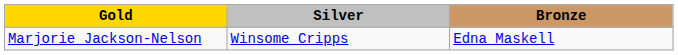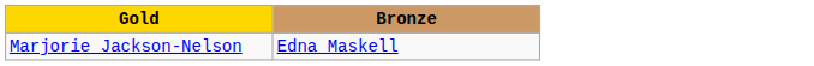 <table class="wikitable" style="text-align:left">
 <tr align="center">
 <td width=200 bgcolor=gold><strong>Gold</strong></td>
-<td width=200 bgcolor=silver><strong>Silver</strong></td>
 <td width=200 bgcolor=CC9966><strong>Bronze</strong></td>
 </tr>
 <tr>
 <td><a href='#'>Marjorie Jackson-Nelson</a><br><em></em></td>
-<td><a href='#'>Winsome Cripps</a><br><em></em></td>
 <td><a href='#'>Edna Maskell</a><br><em></em></td>
 </tr>
 </table>
